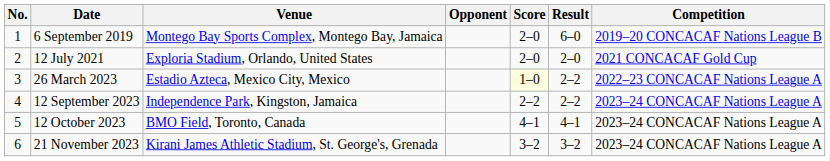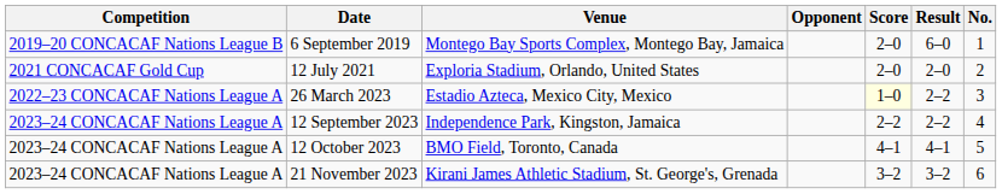 <table class="wikitable sortable">
 <tr>
-<th scope="col">No.</th>
+<th scope="col">Competition</th>
 <th scope="col">Date</th>
 <th scope="col">Venue</th>
 <th scope="col">Opponent</th>
 <th scope="col">Score</th>
 <th scope="col">Result</th>
-<th scope="col">Competition</th>
+<th scope="col">No.</th>
 </tr>
 <tr>
-<td align="center">1</td>
+<td><a href='#'>2019–20 CONCACAF Nations League B</a></td>
 <td>6 September 2019</td>
 <td><a href='#'>Montego Bay Sports Complex</a>, Montego Bay, Jamaica</td>
 <td></td>
 <td align="center">2–0</td>
 <td align="center">6–0</td>
-<td><a href='#'>2019–20 CONCACAF Nations League B</a></td>
+<td align="center">1</td>
 </tr>
 <tr>
-<td align="center">2</td>
+<td><a href='#'>2021 CONCACAF Gold Cup</a></td>
 <td>12 July 2021</td>
 <td><a href='#'>Exploria Stadium</a>, Orlando, United States</td>
 <td></td>
 <td align="center">2–0</td>
 <td align="center">2–0</td>
-<td><a href='#'>2021 CONCACAF Gold Cup</a></td>
+<td align="center">2</td>
 </tr>
 <tr>
-<td align="center">3</td>
+<td><a href='#'>2022–23 CONCACAF Nations League A</a></td>
 <td>26 March 2023</td>
 <td><a href='#'>Estadio Azteca</a>, Mexico City, Mexico</td>
 <td></td>
 <td align="center" style="background: lightyellow;">1–0</td>
 <td align="center">2–2</td>
-<td><a href='#'>2022–23 CONCACAF Nations League A</a></td>
+<td align="center">3</td>
 </tr>
 <tr>
-<td align="center">4</td>
+<td><a href='#'>2023–24 CONCACAF Nations League A</a></td>
 <td>12 September 2023</td>
 <td><a href='#'>Independence Park</a>, Kingston, Jamaica</td>
 <td></td>
 <td align="center">2–2</td>
 <td align="center">2–2</td>
-<td><a href='#'>2023–24 CONCACAF Nations League A</a></td>
+<td align="center">4</td>
 </tr>
 <tr>
-<td align="center">5</td>
+<td>2023–24 CONCACAF Nations League A</td>
 <td>12 October 2023</td>
 <td><a href='#'>BMO Field</a>, Toronto, Canada</td>
 <td></td>
 <td align="center">4–1</td>
 <td align="center">4–1</td>
-<td>2023–24 CONCACAF Nations League A</td>
+<td align="center">5</td>
 </tr>
 <tr>
-<td align="center">6</td>
+<td>2023–24 CONCACAF Nations League A</td>
 <td>21 November 2023</td>
 <td><a href='#'>Kirani James Athletic Stadium</a>, St. George's, Grenada</td>
 <td></td>
 <td align="center">3–2</td>
 <td align="center">3–2</td>
-<td>2023–24 CONCACAF Nations League A</td>
+<td align="center">6</td>
 </tr>
 </table>
